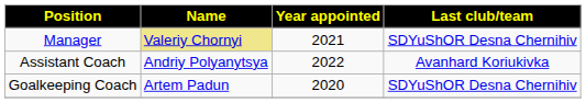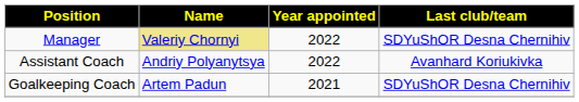 <table class="wikitable" style="text-align:center;width:50%;">
 <tr>
 <th style=background:black;color:yellow>Position</th>
 <th style=background:black;color:yellow>Name</th>
 <th style=background:black;color:yellow>Year appointed</th>
 <th style=background:black;color:yellow>Last club/team</th>
 </tr>
 <tr>
 <td><a href='#'>Manager</a></td>
 <td align=left style="background: khaki;"> <a href='#'>Valeriy Chornyi</a></td>
-<td>2021</td>
+<td>2022</td>
 <td><a href='#'>SDYuShOR Desna Chernihiv</a></td>
 </tr>
 <tr>
 <td>Assistant Coach</td>
 <td align=left> <a href='#'>Andriy Polyanytsya</a></td>
 <td>2022</td>
 <td><a href='#'>Avanhard Koriukivka</a></td>
 </tr>
 <tr>
 <td>Goalkeeping Coach</td>
 <td align=left> <a href='#'>Artem Padun</a></td>
-<td>2020</td>
+<td>2021</td>
 <td><a href='#'>SDYuShOR Desna Chernihiv</a></td>
 </tr>
 <tr>
 </tr>
 </table>
